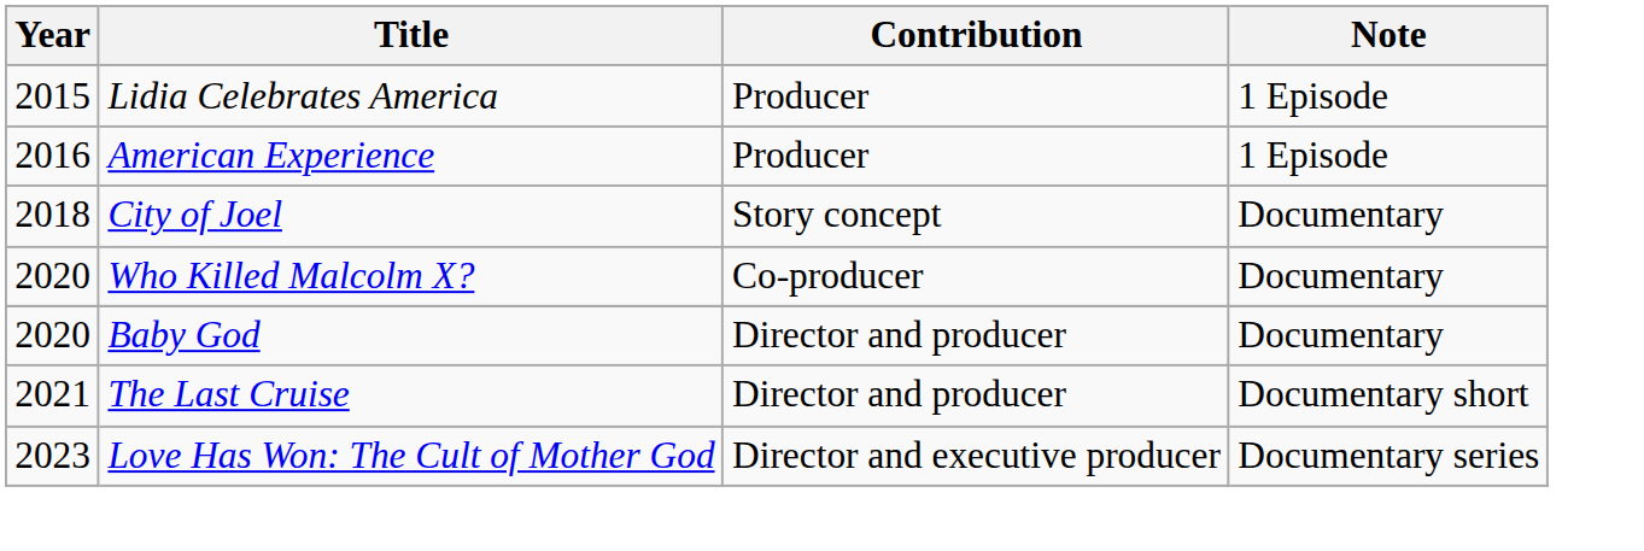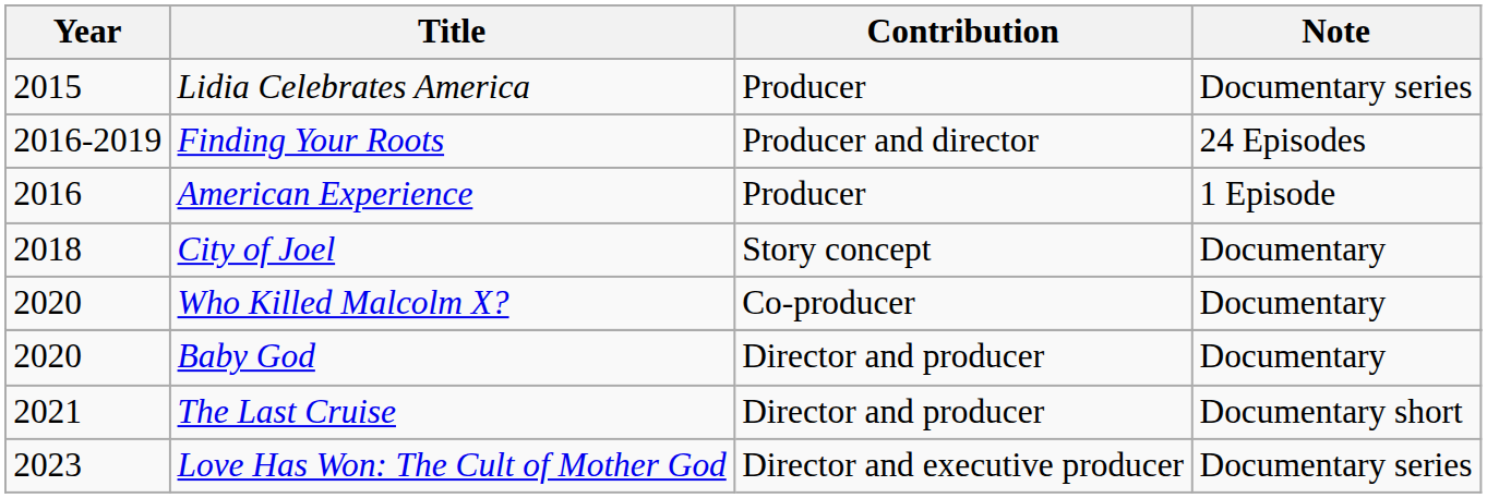 <table class="wikitable sortable">
 <tr>
 <th>Year</th>
 <th>Title</th>
 <th>Contribution</th>
 <th>Note</th>
 </tr>
 <tr>
 <td>2015</td>
 <td><em>Lidia Celebrates America</em></td>
 <td>Producer</td>
-<td>1 Episode</td>
+<td>Documentary series</td>
+</tr>
+<tr>
+<td>2016-2019</td>
+<td><em><a href='#'>Finding Your Roots</a></em></td>
+<td>Producer and director</td>
+<td>24 Episodes</td>
 </tr>
 <tr>
 <td>2016</td>
 <td><em><a href='#'>American Experience</a></em></td>
 <td>Producer</td>
 <td>1 Episode</td>
 </tr>
 <tr>
 <td>2018</td>
 <td><em><a href='#'>City of Joel</a></em></td>
 <td>Story concept</td>
 <td>Documentary</td>
 </tr>
 <tr>
 <td>2020</td>
 <td><em><a href='#'>Who Killed Malcolm X?</a></em></td>
 <td>Co-producer</td>
 <td>Documentary</td>
 </tr>
 <tr>
 </tr>
 <tr>
 <td>2020</td>
 <td><em><a href='#'>Baby God</a></em></td>
 <td>Director and producer</td>
 <td>Documentary</td>
 </tr>
 <tr>
 <td>2021</td>
 <td><em><a href='#'>The Last Cruise</a></em></td>
 <td>Director and producer</td>
 <td>Documentary short</td>
 </tr>
 <tr>
 <td>2023</td>
 <td><em><a href='#'>Love Has Won: The Cult of Mother God</a></em></td>
 <td>Director and executive producer</td>
 <td>Documentary series</td>
 </tr>
 </table>
